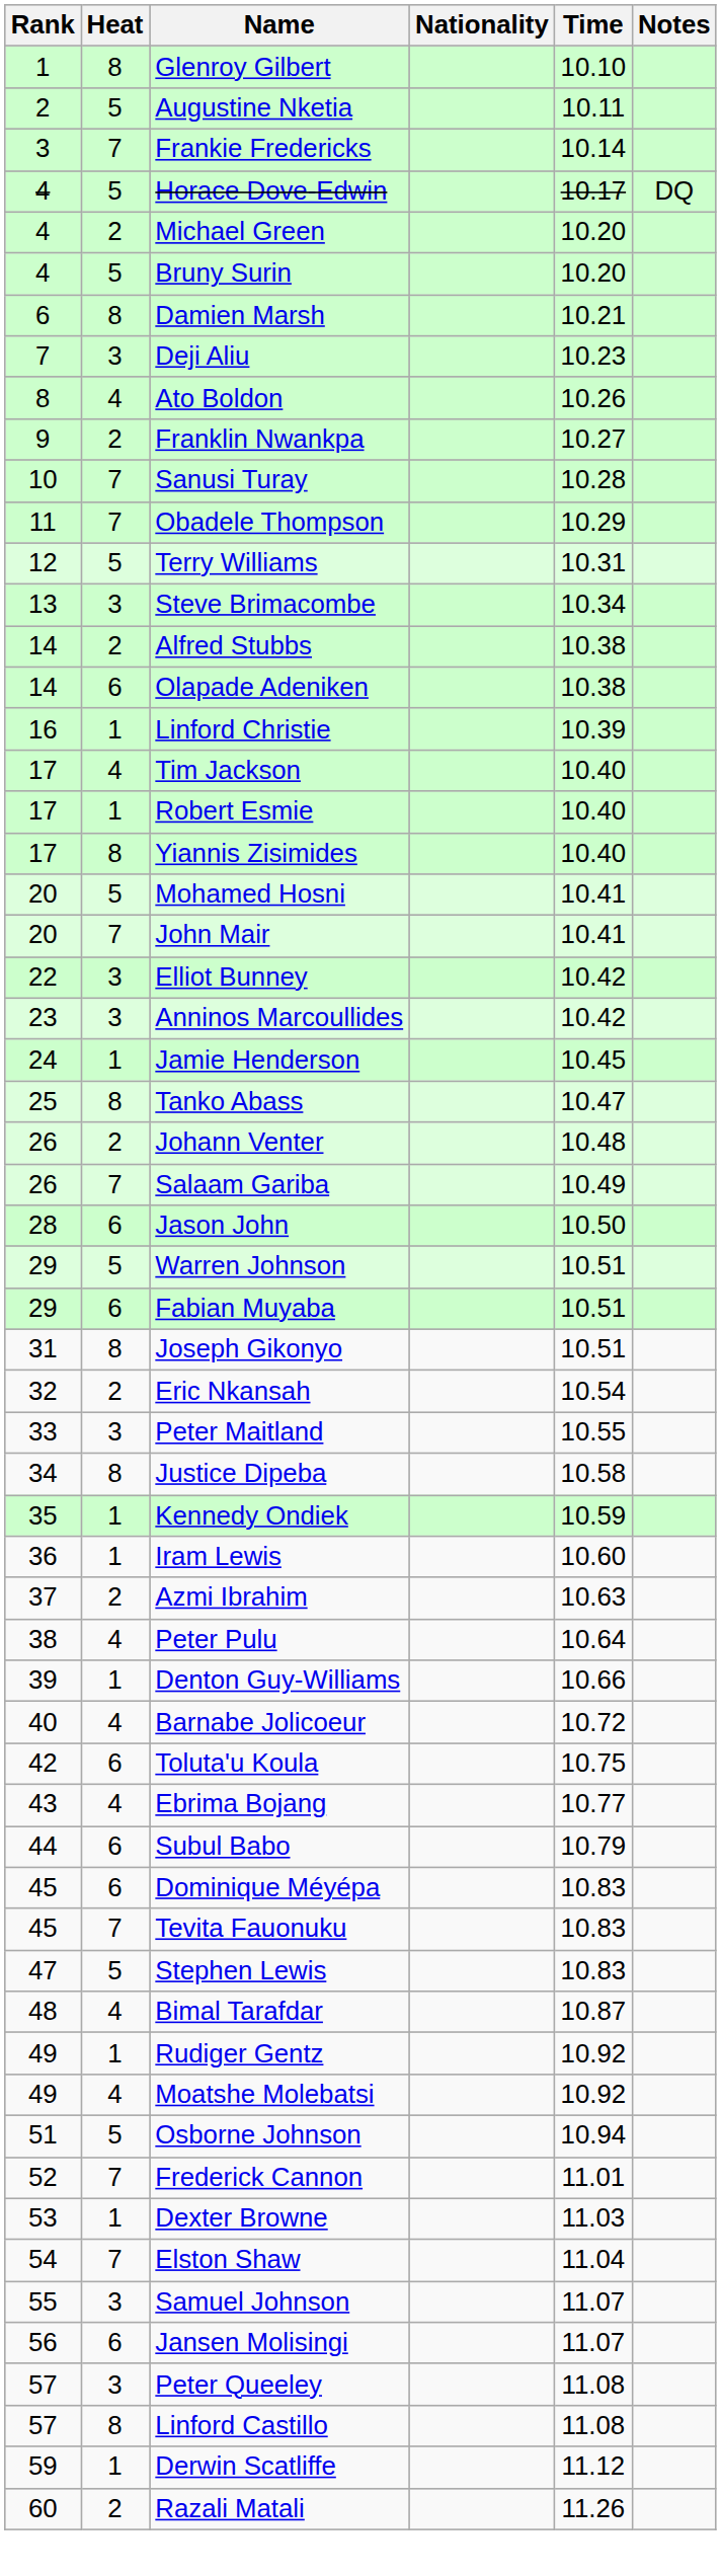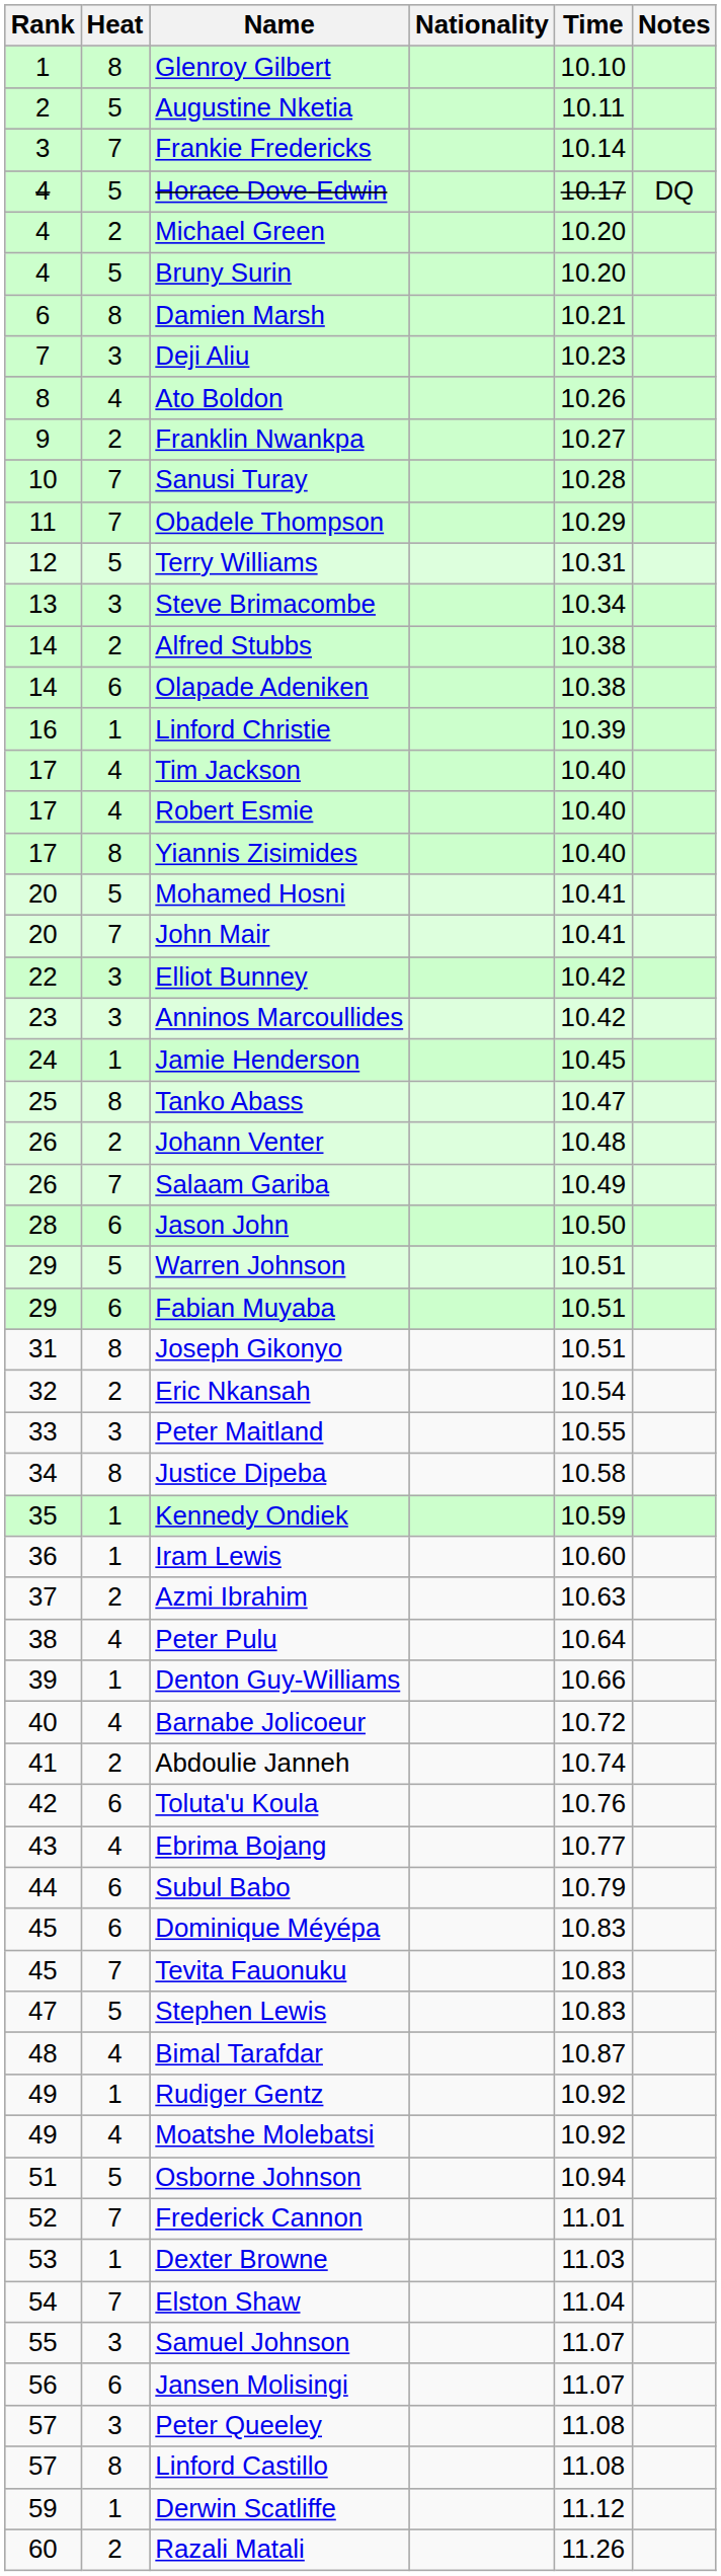 <table class="wikitable sortable" style="text-align:center">
 <tr>
 <th>Rank</th>
 <th>Heat</th>
 <th>Name</th>
 <th>Nationality</th>
 <th>Time</th>
 <th>Notes</th>
 </tr>
 <tr bgcolor=ccffcc>
 <td>1</td>
 <td>8</td>
 <td align=left><a href='#'>Glenroy Gilbert</a></td>
 <td align=left></td>
 <td>10.10</td>
 <td></td>
 </tr>
 <tr bgcolor=ccffcc>
 <td>2</td>
 <td>5</td>
 <td align=left><a href='#'>Augustine Nketia</a></td>
 <td align=left></td>
 <td>10.11</td>
 <td></td>
 </tr>
 <tr bgcolor=ccffcc>
 <td>3</td>
 <td>7</td>
 <td align=left><a href='#'>Frankie Fredericks</a></td>
 <td align=left></td>
 <td>10.14</td>
 <td></td>
 </tr>
 <tr bgcolor=ccffcc>
 <td><s>4 </s></td>
 <td>5</td>
 <td align=left><s><a href='#'>Horace Dove-Edwin</a> </s></td>
 <td align=left></td>
 <td><s>10.17 </s></td>
 <td>DQ</td>
 </tr>
 <tr bgcolor=ccffcc>
 <td>4</td>
 <td>2</td>
 <td align=left><a href='#'>Michael Green</a></td>
 <td align=left></td>
 <td>10.20</td>
 <td></td>
 </tr>
 <tr bgcolor=ccffcc>
 <td>4</td>
 <td>5</td>
 <td align=left><a href='#'>Bruny Surin</a></td>
 <td align=left></td>
 <td>10.20</td>
 <td></td>
 </tr>
 <tr bgcolor=ccffcc>
 <td>6</td>
 <td>8</td>
 <td align=left><a href='#'>Damien Marsh</a></td>
 <td align=left></td>
 <td>10.21</td>
 <td></td>
 </tr>
 <tr bgcolor=ccffcc>
 <td>7</td>
 <td>3</td>
 <td align=left><a href='#'>Deji Aliu</a></td>
 <td align=left></td>
 <td>10.23</td>
 <td></td>
 </tr>
 <tr bgcolor=ccffcc>
 <td>8</td>
 <td>4</td>
 <td align=left><a href='#'>Ato Boldon</a></td>
 <td align=left></td>
 <td>10.26</td>
 <td></td>
 </tr>
 <tr bgcolor=ccffcc>
 <td>9</td>
 <td>2</td>
 <td align=left><a href='#'>Franklin Nwankpa</a></td>
 <td align=left></td>
 <td>10.27</td>
 <td></td>
 </tr>
 <tr bgcolor=ccffcc>
 <td>10</td>
 <td>7</td>
 <td align=left><a href='#'>Sanusi Turay</a></td>
 <td align=left></td>
 <td>10.28</td>
 <td></td>
 </tr>
 <tr bgcolor=ccffcc>
 <td>11</td>
 <td>7</td>
 <td align=left><a href='#'>Obadele Thompson</a></td>
 <td align=left></td>
 <td>10.29</td>
 <td></td>
 </tr>
 <tr bgcolor=ddffdd>
 <td>12</td>
 <td>5</td>
 <td align=left><a href='#'>Terry Williams</a></td>
 <td align=left></td>
 <td>10.31</td>
 <td></td>
 </tr>
 <tr bgcolor=ccffcc>
 <td>13</td>
 <td>3</td>
 <td align=left><a href='#'>Steve Brimacombe</a></td>
 <td align=left></td>
 <td>10.34</td>
 <td></td>
 </tr>
 <tr bgcolor=ccffcc>
 <td>14</td>
 <td>2</td>
 <td align=left><a href='#'>Alfred Stubbs</a></td>
 <td align=left></td>
 <td>10.38</td>
 <td></td>
 </tr>
 <tr bgcolor=ccffcc>
 <td>14</td>
 <td>6</td>
 <td align=left><a href='#'>Olapade Adeniken</a></td>
 <td align=left></td>
 <td>10.38</td>
 <td></td>
 </tr>
 <tr bgcolor=ccffcc>
 <td>16</td>
 <td>1</td>
 <td align=left><a href='#'>Linford Christie</a></td>
 <td align=left></td>
 <td>10.39</td>
 <td></td>
 </tr>
 <tr bgcolor=ccffcc>
 <td>17</td>
 <td>4</td>
 <td align=left><a href='#'>Tim Jackson</a></td>
 <td align=left></td>
 <td>10.40</td>
 <td></td>
 </tr>
 <tr bgcolor=ccffcc>
 <td>17</td>
-<td>1</td>
+<td>4</td>
 <td align=left><a href='#'>Robert Esmie</a></td>
 <td align=left></td>
 <td>10.40</td>
 <td></td>
 </tr>
 <tr bgcolor=ccffcc>
 <td>17</td>
 <td>8</td>
 <td align=left><a href='#'>Yiannis Zisimides</a></td>
 <td align=left></td>
 <td>10.40</td>
 <td></td>
 </tr>
 <tr bgcolor=ddffdd>
 <td>20</td>
 <td>5</td>
 <td align=left><a href='#'>Mohamed Hosni</a></td>
 <td align=left></td>
 <td>10.41</td>
 <td></td>
 </tr>
 <tr bgcolor=ddffdd>
 <td>20</td>
 <td>7</td>
 <td align=left><a href='#'>John Mair</a></td>
 <td align=left></td>
 <td>10.41</td>
 <td></td>
 </tr>
 <tr bgcolor=ccffcc>
 <td>22</td>
 <td>3</td>
 <td align=left><a href='#'>Elliot Bunney</a></td>
 <td align=left></td>
 <td>10.42</td>
 <td></td>
 </tr>
 <tr bgcolor=ddffdd>
 <td>23</td>
 <td>3</td>
 <td align=left><a href='#'>Anninos Marcoullides</a></td>
 <td align=left></td>
 <td>10.42</td>
 <td></td>
 </tr>
 <tr bgcolor=ccffcc>
 <td>24</td>
 <td>1</td>
 <td align=left><a href='#'>Jamie Henderson</a></td>
 <td align=left></td>
 <td>10.45</td>
 <td></td>
 </tr>
 <tr bgcolor=ddffdd>
 <td>25</td>
 <td>8</td>
 <td align=left><a href='#'>Tanko Abass</a></td>
 <td align=left></td>
 <td>10.47</td>
 <td></td>
 </tr>
 <tr bgcolor=ddffdd>
 <td>26</td>
 <td>2</td>
 <td align=left><a href='#'>Johann Venter</a></td>
 <td align=left></td>
 <td>10.48</td>
 <td></td>
 </tr>
 <tr bgcolor=ddffdd>
 <td>26</td>
 <td>7</td>
 <td align=left><a href='#'>Salaam Gariba</a></td>
 <td align=left></td>
 <td>10.49</td>
 <td></td>
 </tr>
 <tr bgcolor=ccffcc>
 <td>28</td>
 <td>6</td>
 <td align=left><a href='#'>Jason John</a></td>
 <td align=left></td>
 <td>10.50</td>
 <td></td>
 </tr>
 <tr bgcolor=ddffdd>
 <td>29</td>
 <td>5</td>
 <td align=left><a href='#'>Warren Johnson</a></td>
 <td align=left></td>
 <td>10.51</td>
 <td></td>
 </tr>
 <tr bgcolor=ccffcc>
 <td>29</td>
 <td>6</td>
 <td align=left><a href='#'>Fabian Muyaba</a></td>
 <td align=left></td>
 <td>10.51</td>
 <td></td>
 </tr>
 <tr>
 <td>31</td>
 <td>8</td>
 <td align=left><a href='#'>Joseph Gikonyo</a></td>
 <td align=left></td>
 <td>10.51</td>
 <td></td>
 </tr>
 <tr>
 <td>32</td>
 <td>2</td>
 <td align=left><a href='#'>Eric Nkansah</a></td>
 <td align=left></td>
 <td>10.54</td>
 <td></td>
 </tr>
 <tr>
 <td>33</td>
 <td>3</td>
 <td align=left><a href='#'>Peter Maitland</a></td>
 <td align=left></td>
 <td>10.55</td>
 <td></td>
 </tr>
 <tr>
 <td>34</td>
 <td>8</td>
 <td align=left><a href='#'>Justice Dipeba</a></td>
 <td align=left></td>
 <td>10.58</td>
 <td></td>
 </tr>
 <tr bgcolor=ccffcc>
 <td>35</td>
 <td>1</td>
 <td align=left><a href='#'>Kennedy Ondiek</a></td>
 <td align=left></td>
 <td>10.59</td>
 <td></td>
 </tr>
 <tr>
 <td>36</td>
 <td>1</td>
 <td align=left><a href='#'>Iram Lewis</a></td>
 <td align=left></td>
 <td>10.60</td>
 <td></td>
 </tr>
 <tr>
 <td>37</td>
 <td>2</td>
 <td align=left><a href='#'>Azmi Ibrahim</a></td>
 <td align=left></td>
 <td>10.63</td>
 <td></td>
 </tr>
 <tr>
 <td>38</td>
 <td>4</td>
 <td align=left><a href='#'>Peter Pulu</a></td>
 <td align=left></td>
 <td>10.64</td>
 <td></td>
 </tr>
 <tr>
 <td>39</td>
 <td>1</td>
 <td align=left><a href='#'>Denton Guy-Williams</a></td>
 <td align=left></td>
 <td>10.66</td>
 <td></td>
 </tr>
 <tr>
 <td>40</td>
 <td>4</td>
 <td align=left><a href='#'>Barnabe Jolicoeur</a></td>
 <td align=left></td>
 <td>10.72</td>
 <td></td>
 </tr>
 <tr>
+<td>41</td>
+<td>2</td>
+<td align=left>Abdoulie Janneh</td>
+<td align=left></td>
+<td>10.74</td>
+<td></td>
+</tr>
+<tr>
 <td>42</td>
 <td>6</td>
 <td align=left><a href='#'>Toluta'u Koula</a></td>
 <td align=left></td>
-<td>10.75</td>
+<td>10.76</td>
 <td></td>
 </tr>
 <tr>
 <td>43</td>
 <td>4</td>
 <td align=left><a href='#'>Ebrima Bojang</a></td>
 <td align=left></td>
 <td>10.77</td>
 <td></td>
 </tr>
 <tr>
 <td>44</td>
 <td>6</td>
 <td align=left><a href='#'>Subul Babo</a></td>
 <td align=left></td>
 <td>10.79</td>
 <td></td>
 </tr>
 <tr>
 <td>45</td>
 <td>6</td>
 <td align=left><a href='#'>Dominique Méyépa</a></td>
 <td align=left></td>
 <td>10.83</td>
 <td></td>
 </tr>
 <tr>
 <td>45</td>
 <td>7</td>
 <td align=left><a href='#'>Tevita Fauonuku</a></td>
 <td align=left></td>
 <td>10.83</td>
 <td></td>
 </tr>
 <tr>
 <td>47</td>
 <td>5</td>
 <td align=left><a href='#'>Stephen Lewis</a></td>
 <td align=left></td>
 <td>10.83</td>
 <td></td>
 </tr>
 <tr>
 <td>48</td>
 <td>4</td>
 <td align=left><a href='#'>Bimal Tarafdar</a></td>
 <td align=left></td>
 <td>10.87</td>
 <td></td>
 </tr>
 <tr>
 <td>49</td>
 <td>1</td>
 <td align=left><a href='#'>Rudiger Gentz</a></td>
 <td align=left></td>
 <td>10.92</td>
 <td></td>
 </tr>
 <tr>
 <td>49</td>
 <td>4</td>
 <td align=left><a href='#'>Moatshe Molebatsi</a></td>
 <td align=left></td>
 <td>10.92</td>
 <td></td>
 </tr>
 <tr>
 <td>51</td>
 <td>5</td>
 <td align=left><a href='#'>Osborne Johnson</a></td>
 <td align=left></td>
 <td>10.94</td>
 <td></td>
 </tr>
 <tr>
 <td>52</td>
 <td>7</td>
 <td align=left><a href='#'>Frederick Cannon</a></td>
 <td align=left></td>
 <td>11.01</td>
 <td></td>
 </tr>
 <tr>
 <td>53</td>
 <td>1</td>
 <td align=left><a href='#'>Dexter Browne</a></td>
 <td align=left></td>
 <td>11.03</td>
 <td></td>
 </tr>
 <tr>
 <td>54</td>
 <td>7</td>
 <td align=left><a href='#'>Elston Shaw</a></td>
 <td align=left></td>
 <td>11.04</td>
 <td></td>
 </tr>
 <tr>
 <td>55</td>
 <td>3</td>
 <td align=left><a href='#'>Samuel Johnson</a></td>
 <td align=left></td>
 <td>11.07</td>
 <td></td>
 </tr>
 <tr>
 <td>56</td>
 <td>6</td>
 <td align=left><a href='#'>Jansen Molisingi</a></td>
 <td align=left></td>
 <td>11.07</td>
 <td></td>
 </tr>
 <tr>
 <td>57</td>
 <td>3</td>
 <td align=left><a href='#'>Peter Queeley</a></td>
 <td align=left></td>
 <td>11.08</td>
 <td></td>
 </tr>
 <tr>
 <td>57</td>
 <td>8</td>
 <td align=left><a href='#'>Linford Castillo</a></td>
 <td align=left></td>
 <td>11.08</td>
 <td></td>
 </tr>
 <tr>
 <td>59</td>
 <td>1</td>
 <td align=left><a href='#'>Derwin Scatliffe</a></td>
 <td align=left></td>
 <td>11.12</td>
 <td></td>
 </tr>
 <tr>
 <td>60</td>
 <td>2</td>
 <td align=left><a href='#'>Razali Matali</a></td>
 <td align=left></td>
 <td>11.26</td>
 <td></td>
 </tr>
 </table>
